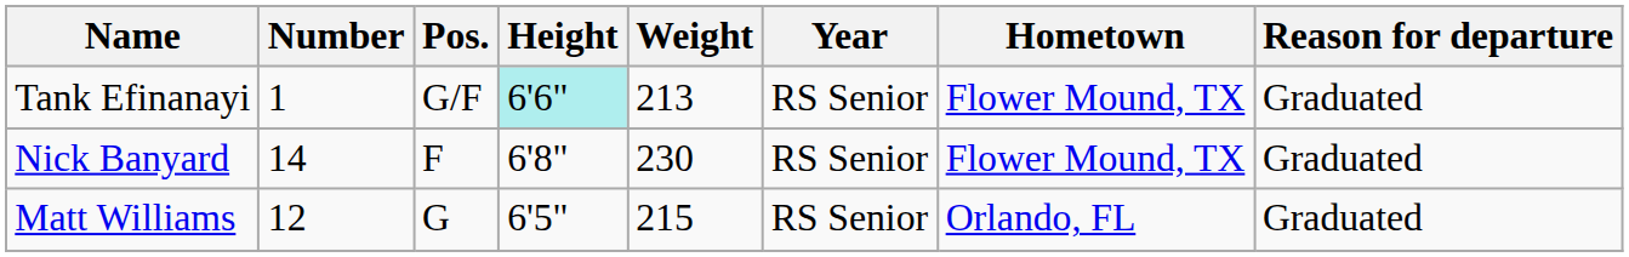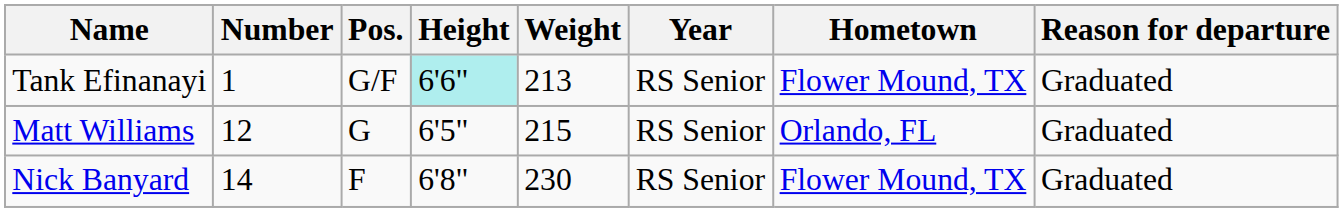 <table class="wikitable sortable" border="1">
 <tr>
 <th>Name</th>
 <th>Number</th>
 <th>Pos.</th>
 <th>Height</th>
 <th>Weight</th>
 <th>Year</th>
 <th>Hometown</th>
 <th class="unsortable">Reason for departure</th>
 </tr>
 <tr>
 <td>Tank Efinanayi</td>
 <td>1</td>
 <td>G/F</td>
 <td style="background: paleturquoise;">6'6"</td>
 <td>213</td>
 <td>RS Senior</td>
 <td><a href='#'>Flower Mound, TX</a></td>
 <td>Graduated</td>
 </tr>
 <tr>
+<td><a href='#'>Matt Williams</a></td>
+<td>12</td>
+<td>G</td>
+<td>6'5"</td>
+<td>215</td>
+<td>RS Senior</td>
+<td><a href='#'>Orlando, FL</a></td>
+<td>Graduated</td>
+</tr>
+<tr>
 <td><a href='#'>Nick Banyard</a></td>
 <td>14</td>
 <td>F</td>
 <td>6'8"</td>
 <td>230</td>
 <td>RS Senior</td>
 <td><a href='#'>Flower Mound, TX</a></td>
 <td>Graduated</td>
 </tr>
-<tr>
-<td><a href='#'>Matt Williams</a></td>
-<td>12</td>
-<td>G</td>
-<td>6'5"</td>
-<td>215</td>
-<td>RS Senior</td>
-<td><a href='#'>Orlando, FL</a></td>
-<td>Graduated</td>
-</tr>
 </table>
